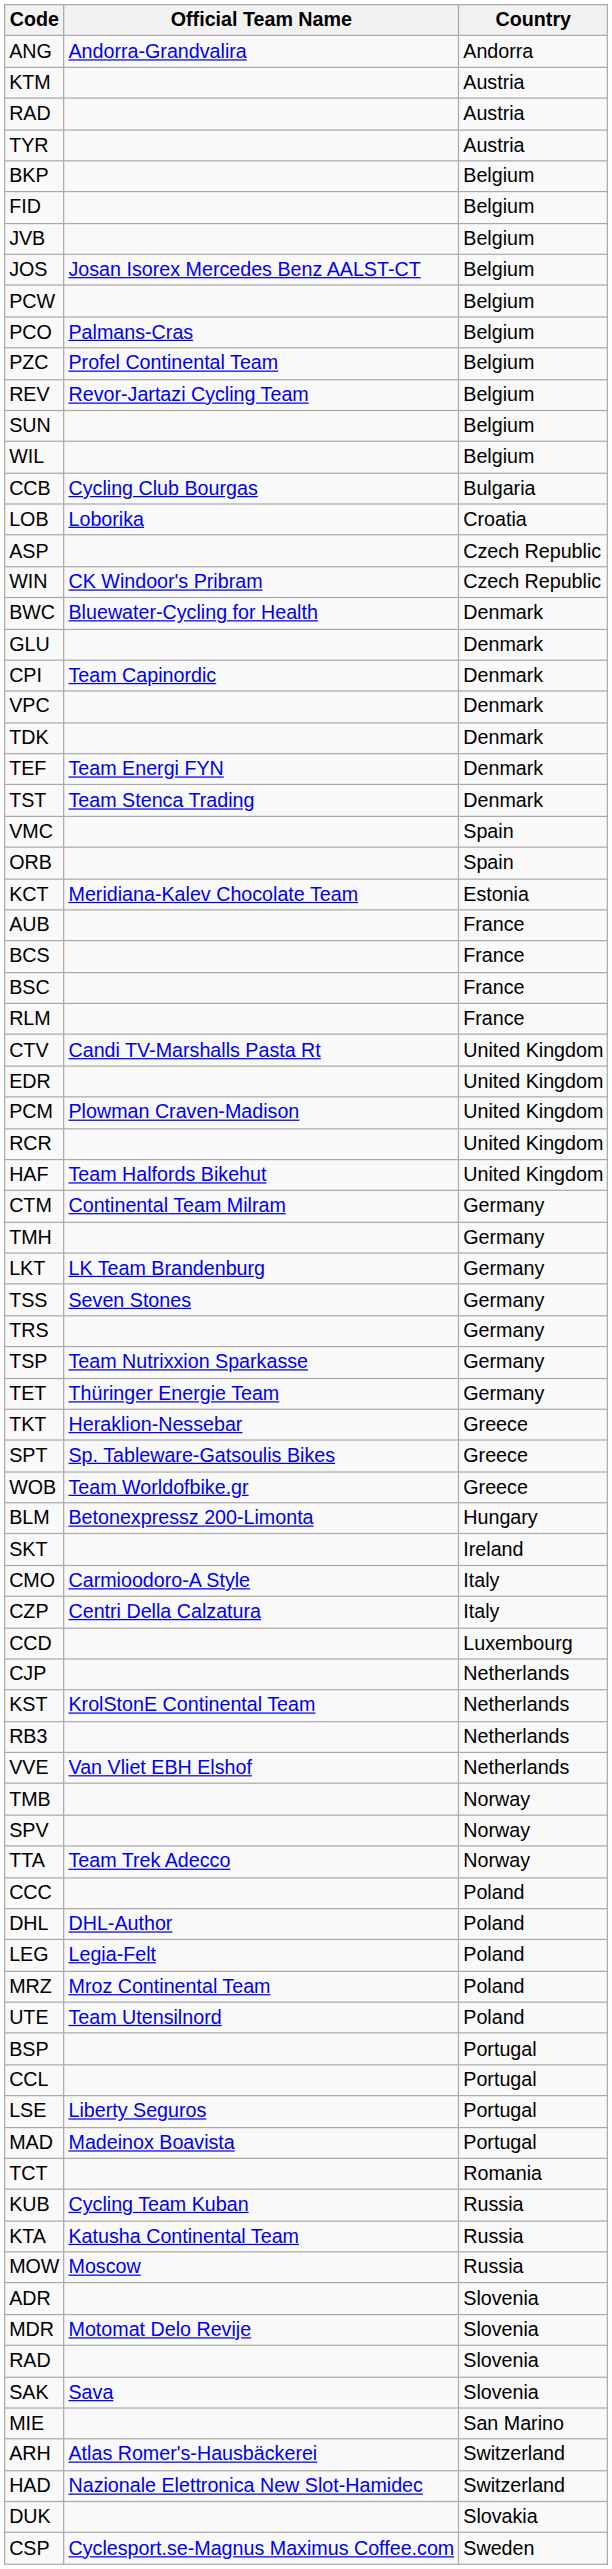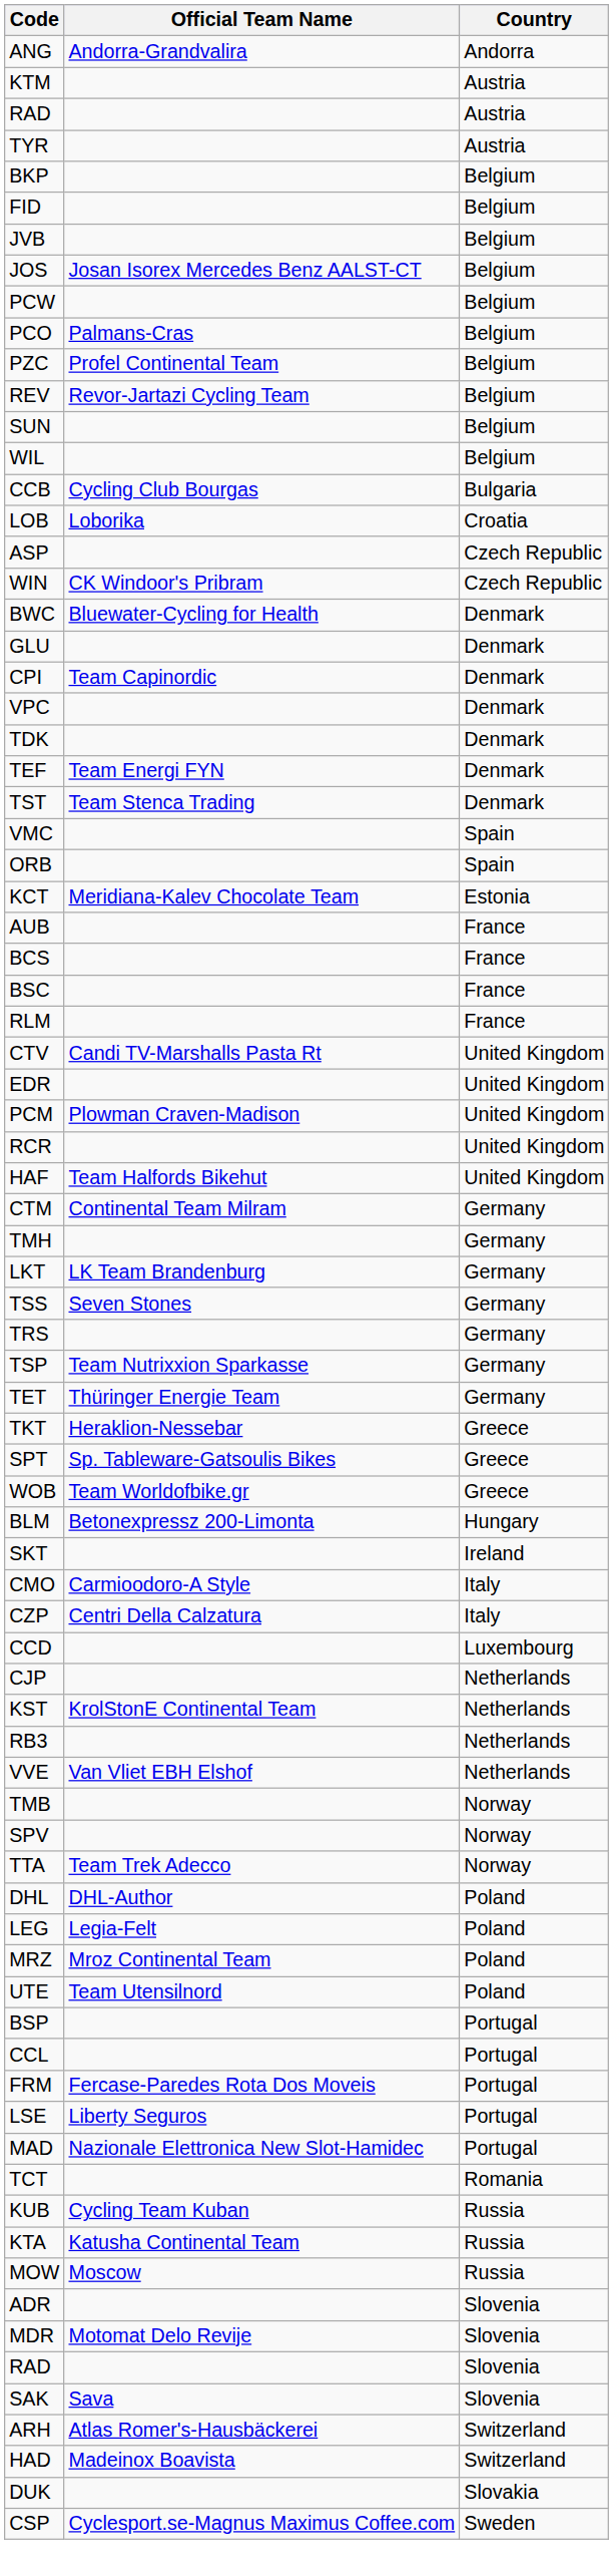 <table class="wikitable">
 <tr style="background:#ccccff;">
 <th>Code</th>
 <th>Official Team Name</th>
 <th>Country</th>
 </tr>
 <tr>
 <td>ANG</td>
 <td><a href='#'>Andorra-Grandvalira</a></td>
 <td>Andorra</td>
 </tr>
 <tr>
 <td>KTM</td>
 <td></td>
 <td>Austria</td>
 </tr>
 <tr>
 <td>RAD</td>
 <td></td>
 <td>Austria</td>
 </tr>
 <tr>
 <td>TYR</td>
 <td></td>
 <td>Austria</td>
 </tr>
 <tr>
 <td>BKP</td>
 <td></td>
 <td>Belgium</td>
 </tr>
 <tr>
 <td>FID</td>
 <td></td>
 <td>Belgium</td>
 </tr>
 <tr>
 <td>JVB</td>
 <td></td>
 <td>Belgium</td>
 </tr>
 <tr>
 <td>JOS</td>
 <td><a href='#'>Josan Isorex Mercedes Benz AALST-CT</a></td>
 <td>Belgium</td>
 </tr>
 <tr>
 <td>PCW</td>
 <td></td>
 <td>Belgium</td>
 </tr>
 <tr>
 <td>PCO</td>
 <td><a href='#'>Palmans-Cras</a></td>
 <td>Belgium</td>
 </tr>
 <tr>
 <td>PZC</td>
 <td><a href='#'>Profel Continental Team</a></td>
 <td>Belgium</td>
 </tr>
 <tr>
 <td>REV</td>
 <td><a href='#'>Revor-Jartazi Cycling Team</a></td>
 <td>Belgium</td>
 </tr>
 <tr>
 <td>SUN</td>
 <td></td>
 <td>Belgium</td>
 </tr>
 <tr>
 <td>WIL</td>
 <td></td>
 <td>Belgium</td>
 </tr>
 <tr>
 <td>CCB</td>
 <td><a href='#'>Cycling Club Bourgas</a></td>
 <td>Bulgaria</td>
 </tr>
 <tr>
 <td>LOB</td>
 <td><a href='#'>Loborika</a></td>
 <td>Croatia</td>
 </tr>
 <tr>
 <td>ASP</td>
 <td></td>
 <td>Czech Republic</td>
 </tr>
 <tr>
 <td>WIN</td>
 <td><a href='#'>CK Windoor's Pribram</a></td>
 <td>Czech Republic</td>
 </tr>
 <tr>
 <td>BWC</td>
 <td><a href='#'>Bluewater-Cycling for Health</a></td>
 <td>Denmark</td>
 </tr>
 <tr>
 <td>GLU</td>
 <td></td>
 <td>Denmark</td>
 </tr>
 <tr>
 <td>CPI</td>
 <td><a href='#'>Team Capinordic</a></td>
 <td>Denmark</td>
 </tr>
 <tr>
 <td>VPC</td>
 <td></td>
 <td>Denmark</td>
 </tr>
 <tr>
 <td>TDK</td>
 <td></td>
 <td>Denmark</td>
 </tr>
 <tr>
 <td>TEF</td>
 <td><a href='#'>Team Energi FYN</a></td>
 <td>Denmark</td>
 </tr>
 <tr>
 <td>TST</td>
 <td><a href='#'>Team Stenca Trading</a></td>
 <td>Denmark</td>
 </tr>
 <tr>
 <td>VMC</td>
 <td></td>
 <td>Spain</td>
 </tr>
 <tr>
 <td>ORB</td>
 <td></td>
 <td>Spain</td>
 </tr>
 <tr>
 <td>KCT</td>
 <td><a href='#'>Meridiana-Kalev Chocolate Team</a></td>
 <td>Estonia</td>
 </tr>
 <tr>
 <td>AUB</td>
 <td></td>
 <td>France</td>
 </tr>
 <tr>
 <td>BCS</td>
 <td></td>
 <td>France</td>
 </tr>
 <tr>
 <td>BSC</td>
 <td></td>
 <td>France</td>
 </tr>
 <tr>
 <td>RLM</td>
 <td></td>
 <td>France</td>
 </tr>
 <tr>
 <td>CTV</td>
 <td><a href='#'>Candi TV-Marshalls Pasta Rt</a></td>
 <td>United Kingdom</td>
 </tr>
 <tr>
 <td>EDR</td>
 <td></td>
 <td>United Kingdom</td>
 </tr>
 <tr>
 <td>PCM</td>
 <td><a href='#'>Plowman Craven-Madison</a></td>
 <td>United Kingdom</td>
 </tr>
 <tr>
 <td>RCR</td>
 <td></td>
 <td>United Kingdom</td>
 </tr>
 <tr>
 <td>HAF</td>
 <td><a href='#'>Team Halfords Bikehut</a></td>
 <td>United Kingdom</td>
 </tr>
 <tr>
 <td>CTM</td>
 <td><a href='#'>Continental Team Milram</a></td>
 <td>Germany</td>
 </tr>
 <tr>
 <td>TMH</td>
 <td></td>
 <td>Germany</td>
 </tr>
 <tr>
 <td>LKT</td>
 <td><a href='#'>LK Team Brandenburg</a></td>
 <td>Germany</td>
 </tr>
 <tr>
 <td>TSS</td>
 <td><a href='#'>Seven Stones</a></td>
 <td>Germany</td>
 </tr>
 <tr>
 <td>TRS</td>
 <td></td>
 <td>Germany</td>
 </tr>
 <tr>
 <td>TSP</td>
 <td><a href='#'>Team Nutrixxion Sparkasse</a></td>
 <td>Germany</td>
 </tr>
 <tr>
 <td>TET</td>
 <td><a href='#'>Thüringer Energie Team</a></td>
 <td>Germany</td>
 </tr>
 <tr>
 <td>TKT</td>
 <td><a href='#'>Heraklion-Nessebar</a></td>
 <td>Greece</td>
 </tr>
 <tr>
 <td>SPT</td>
 <td><a href='#'>Sp. Tableware-Gatsoulis Bikes</a></td>
 <td>Greece</td>
 </tr>
 <tr>
 <td>WOB</td>
 <td><a href='#'>Team Worldofbike.gr</a></td>
 <td>Greece</td>
 </tr>
 <tr>
 <td>BLM</td>
 <td><a href='#'>Betonexpressz 200-Limonta</a></td>
 <td>Hungary</td>
 </tr>
 <tr>
 <td>SKT</td>
 <td></td>
 <td>Ireland</td>
 </tr>
 <tr>
 <td>CMO</td>
 <td><a href='#'>Carmioodoro-A Style</a></td>
 <td>Italy</td>
 </tr>
 <tr>
 <td>CZP</td>
 <td><a href='#'>Centri Della Calzatura</a></td>
 <td>Italy</td>
 </tr>
 <tr>
 <td>CCD</td>
 <td></td>
 <td>Luxembourg</td>
 </tr>
 <tr>
 <td>CJP</td>
 <td></td>
 <td>Netherlands</td>
 </tr>
 <tr>
 <td>KST</td>
 <td><a href='#'>KrolStonE Continental Team</a></td>
 <td>Netherlands</td>
 </tr>
 <tr>
 <td>RB3</td>
 <td></td>
 <td>Netherlands</td>
 </tr>
 <tr>
 <td>VVE</td>
 <td><a href='#'>Van Vliet EBH Elshof</a></td>
 <td>Netherlands</td>
 </tr>
 <tr>
 <td>TMB</td>
 <td></td>
 <td>Norway</td>
 </tr>
 <tr>
 <td>SPV</td>
 <td></td>
 <td>Norway</td>
 </tr>
 <tr>
 <td>TTA</td>
 <td><a href='#'>Team Trek Adecco</a></td>
 <td>Norway</td>
 </tr>
 <tr>
-<td>CCC</td>
-<td></td>
-<td>Poland</td>
-</tr>
-<tr>
 <td>DHL</td>
 <td><a href='#'>DHL-Author</a></td>
 <td>Poland</td>
 </tr>
 <tr>
 <td>LEG</td>
 <td><a href='#'>Legia-Felt</a></td>
 <td>Poland</td>
 </tr>
 <tr>
 <td>MRZ</td>
 <td><a href='#'>Mroz Continental Team</a></td>
 <td>Poland</td>
 </tr>
 <tr>
 <td>UTE</td>
 <td><a href='#'>Team Utensilnord</a></td>
 <td>Poland</td>
 </tr>
 <tr>
 <td>BSP</td>
 <td></td>
 <td>Portugal</td>
 </tr>
 <tr>
 <td>CCL</td>
 <td></td>
 <td>Portugal</td>
 </tr>
 <tr>
+<td>FRM</td>
+<td><a href='#'>Fercase-Paredes Rota Dos Moveis</a></td>
+<td>Portugal</td>
+</tr>
+<tr>
 <td>LSE</td>
 <td><a href='#'>Liberty Seguros</a></td>
 <td>Portugal</td>
 </tr>
 <tr>
 <td>MAD</td>
-<td><a href='#'>Madeinox Boavista</a></td>
+<td><a href='#'>Nazionale Elettronica New Slot-Hamidec</a></td>
 <td>Portugal</td>
 </tr>
 <tr>
 <td>TCT</td>
 <td></td>
 <td>Romania</td>
 </tr>
 <tr>
 <td>KUB</td>
 <td><a href='#'>Cycling Team Kuban</a></td>
 <td>Russia</td>
 </tr>
 <tr>
 <td>KTA</td>
 <td><a href='#'>Katusha Continental Team</a></td>
 <td>Russia</td>
 </tr>
 <tr>
 <td>MOW</td>
 <td><a href='#'>Moscow</a></td>
 <td>Russia</td>
 </tr>
 <tr>
 <td>ADR</td>
 <td></td>
 <td>Slovenia</td>
 </tr>
 <tr>
 <td>MDR</td>
 <td><a href='#'>Motomat Delo Revije</a></td>
 <td>Slovenia</td>
 </tr>
 <tr>
 <td>RAD</td>
 <td></td>
 <td>Slovenia</td>
 </tr>
 <tr>
 <td>SAK</td>
 <td><a href='#'>Sava</a></td>
 <td>Slovenia</td>
 </tr>
 <tr>
-<td>MIE</td>
-<td></td>
-<td>San Marino</td>
-</tr>
-<tr>
 <td>ARH</td>
 <td><a href='#'>Atlas Romer's-Hausbäckerei</a></td>
 <td>Switzerland</td>
 </tr>
 <tr>
 <td>HAD</td>
-<td><a href='#'>Nazionale Elettronica New Slot-Hamidec</a></td>
+<td><a href='#'>Madeinox Boavista</a></td>
 <td>Switzerland</td>
 </tr>
 <tr>
 <td>DUK</td>
 <td></td>
 <td>Slovakia</td>
 </tr>
 <tr>
 <td>CSP</td>
 <td><a href='#'>Cyclesport.se-Magnus Maximus Coffee.com</a></td>
 <td>Sweden</td>
 </tr>
 </table>
